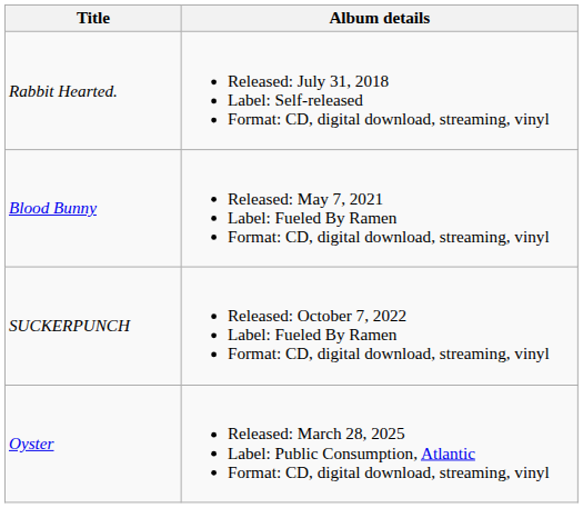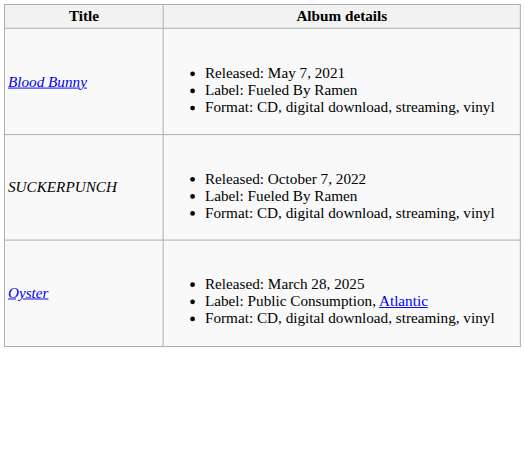 <table class="wikitable plainrowheaders">
 <tr>
 <th scope="col" style="width:10em;">Title</th>
 <th scope="col" style="width:23em;">Album details</th>
-</tr>
-<tr>
-<td><em>Rabbit Hearted.</em></td>
-<td><br><ul><li>Released: July 31, 2018</li><li>Label: Self-released</li><li>Format: CD, digital download, streaming, vinyl</li></ul></td>
 </tr>
 <tr>
 <td><em><a href='#'>Blood Bunny</a></em></td>
 <td><br><ul><li>Released: May 7, 2021</li><li>Label: Fueled By Ramen</li><li>Format: CD, digital download, streaming, vinyl</li></ul></td>
 </tr>
 <tr>
 <td><em>SUCKERPUNCH</em></td>
 <td><br><ul><li>Released: October 7, 2022</li><li>Label: Fueled By Ramen</li><li>Format: CD, digital download, streaming, vinyl</li></ul></td>
 </tr>
 <tr>
 <td><em><a href='#'>Oyster</a></em></td>
 <td><br><ul><li>Released: March 28, 2025</li><li>Label: Public Consumption, <a href='#'>Atlantic</a></li><li>Format: CD, digital download, streaming, vinyl</li></ul></td>
 </tr>
 </table>
